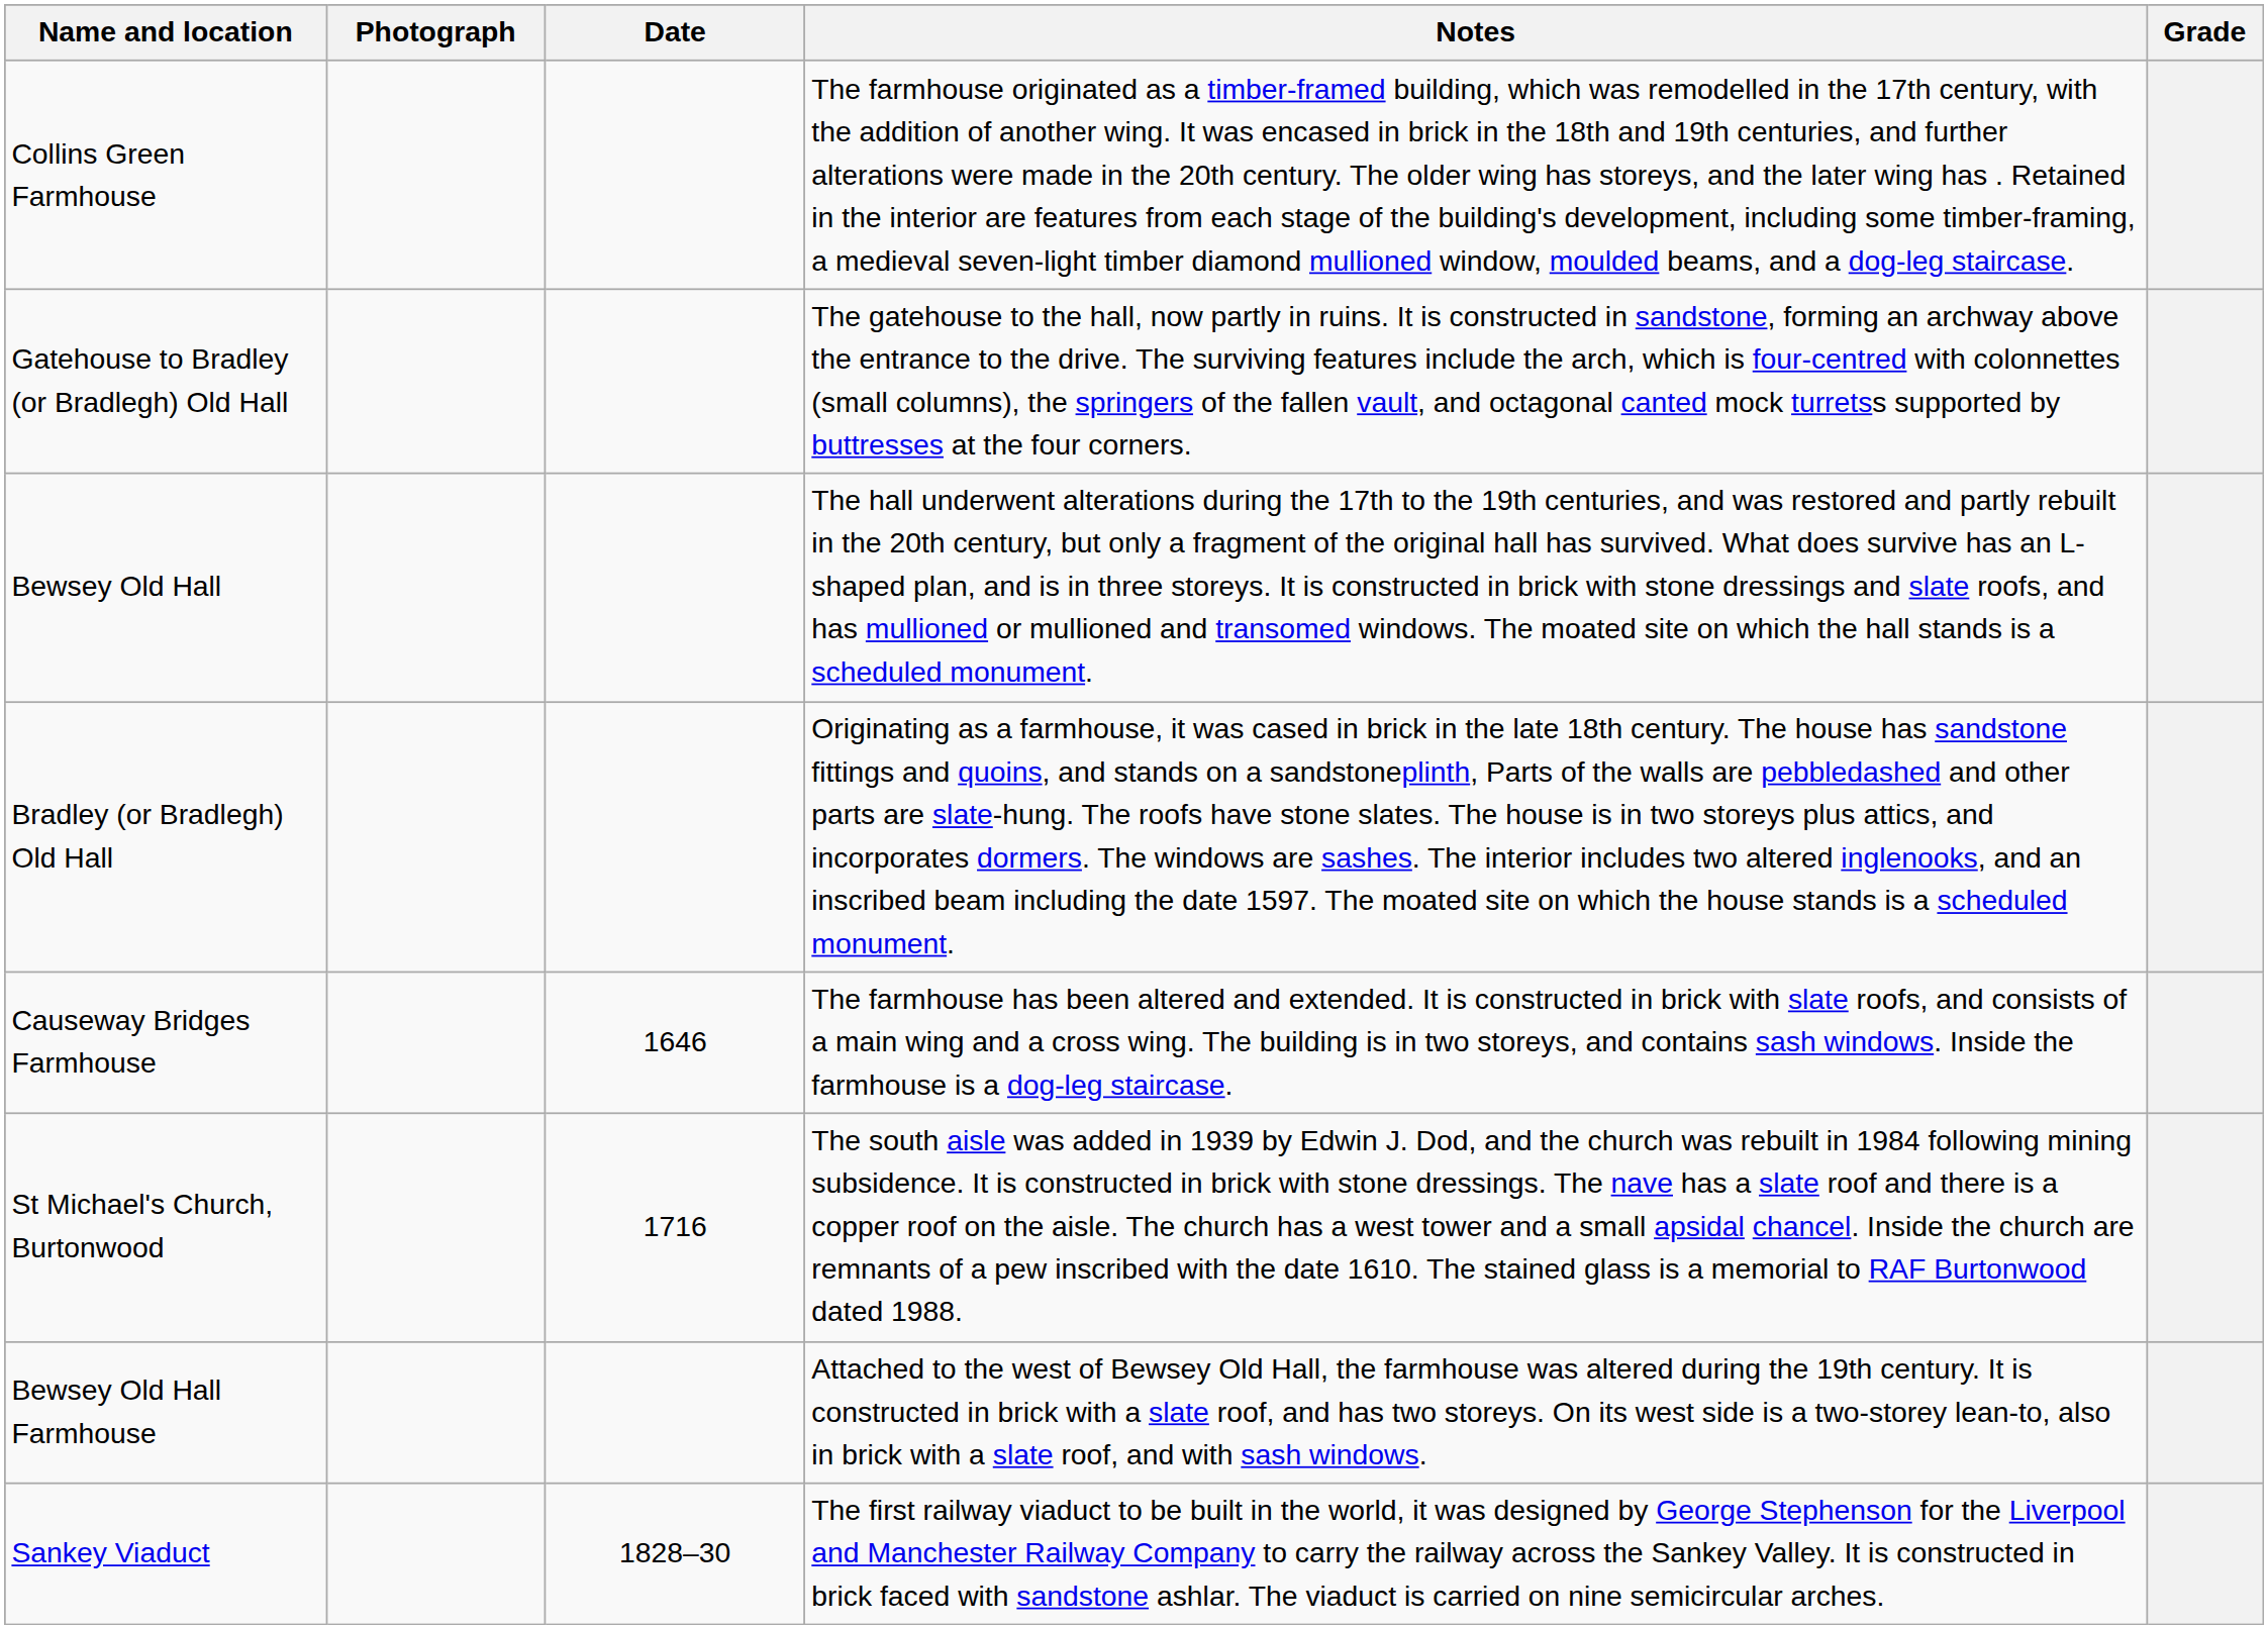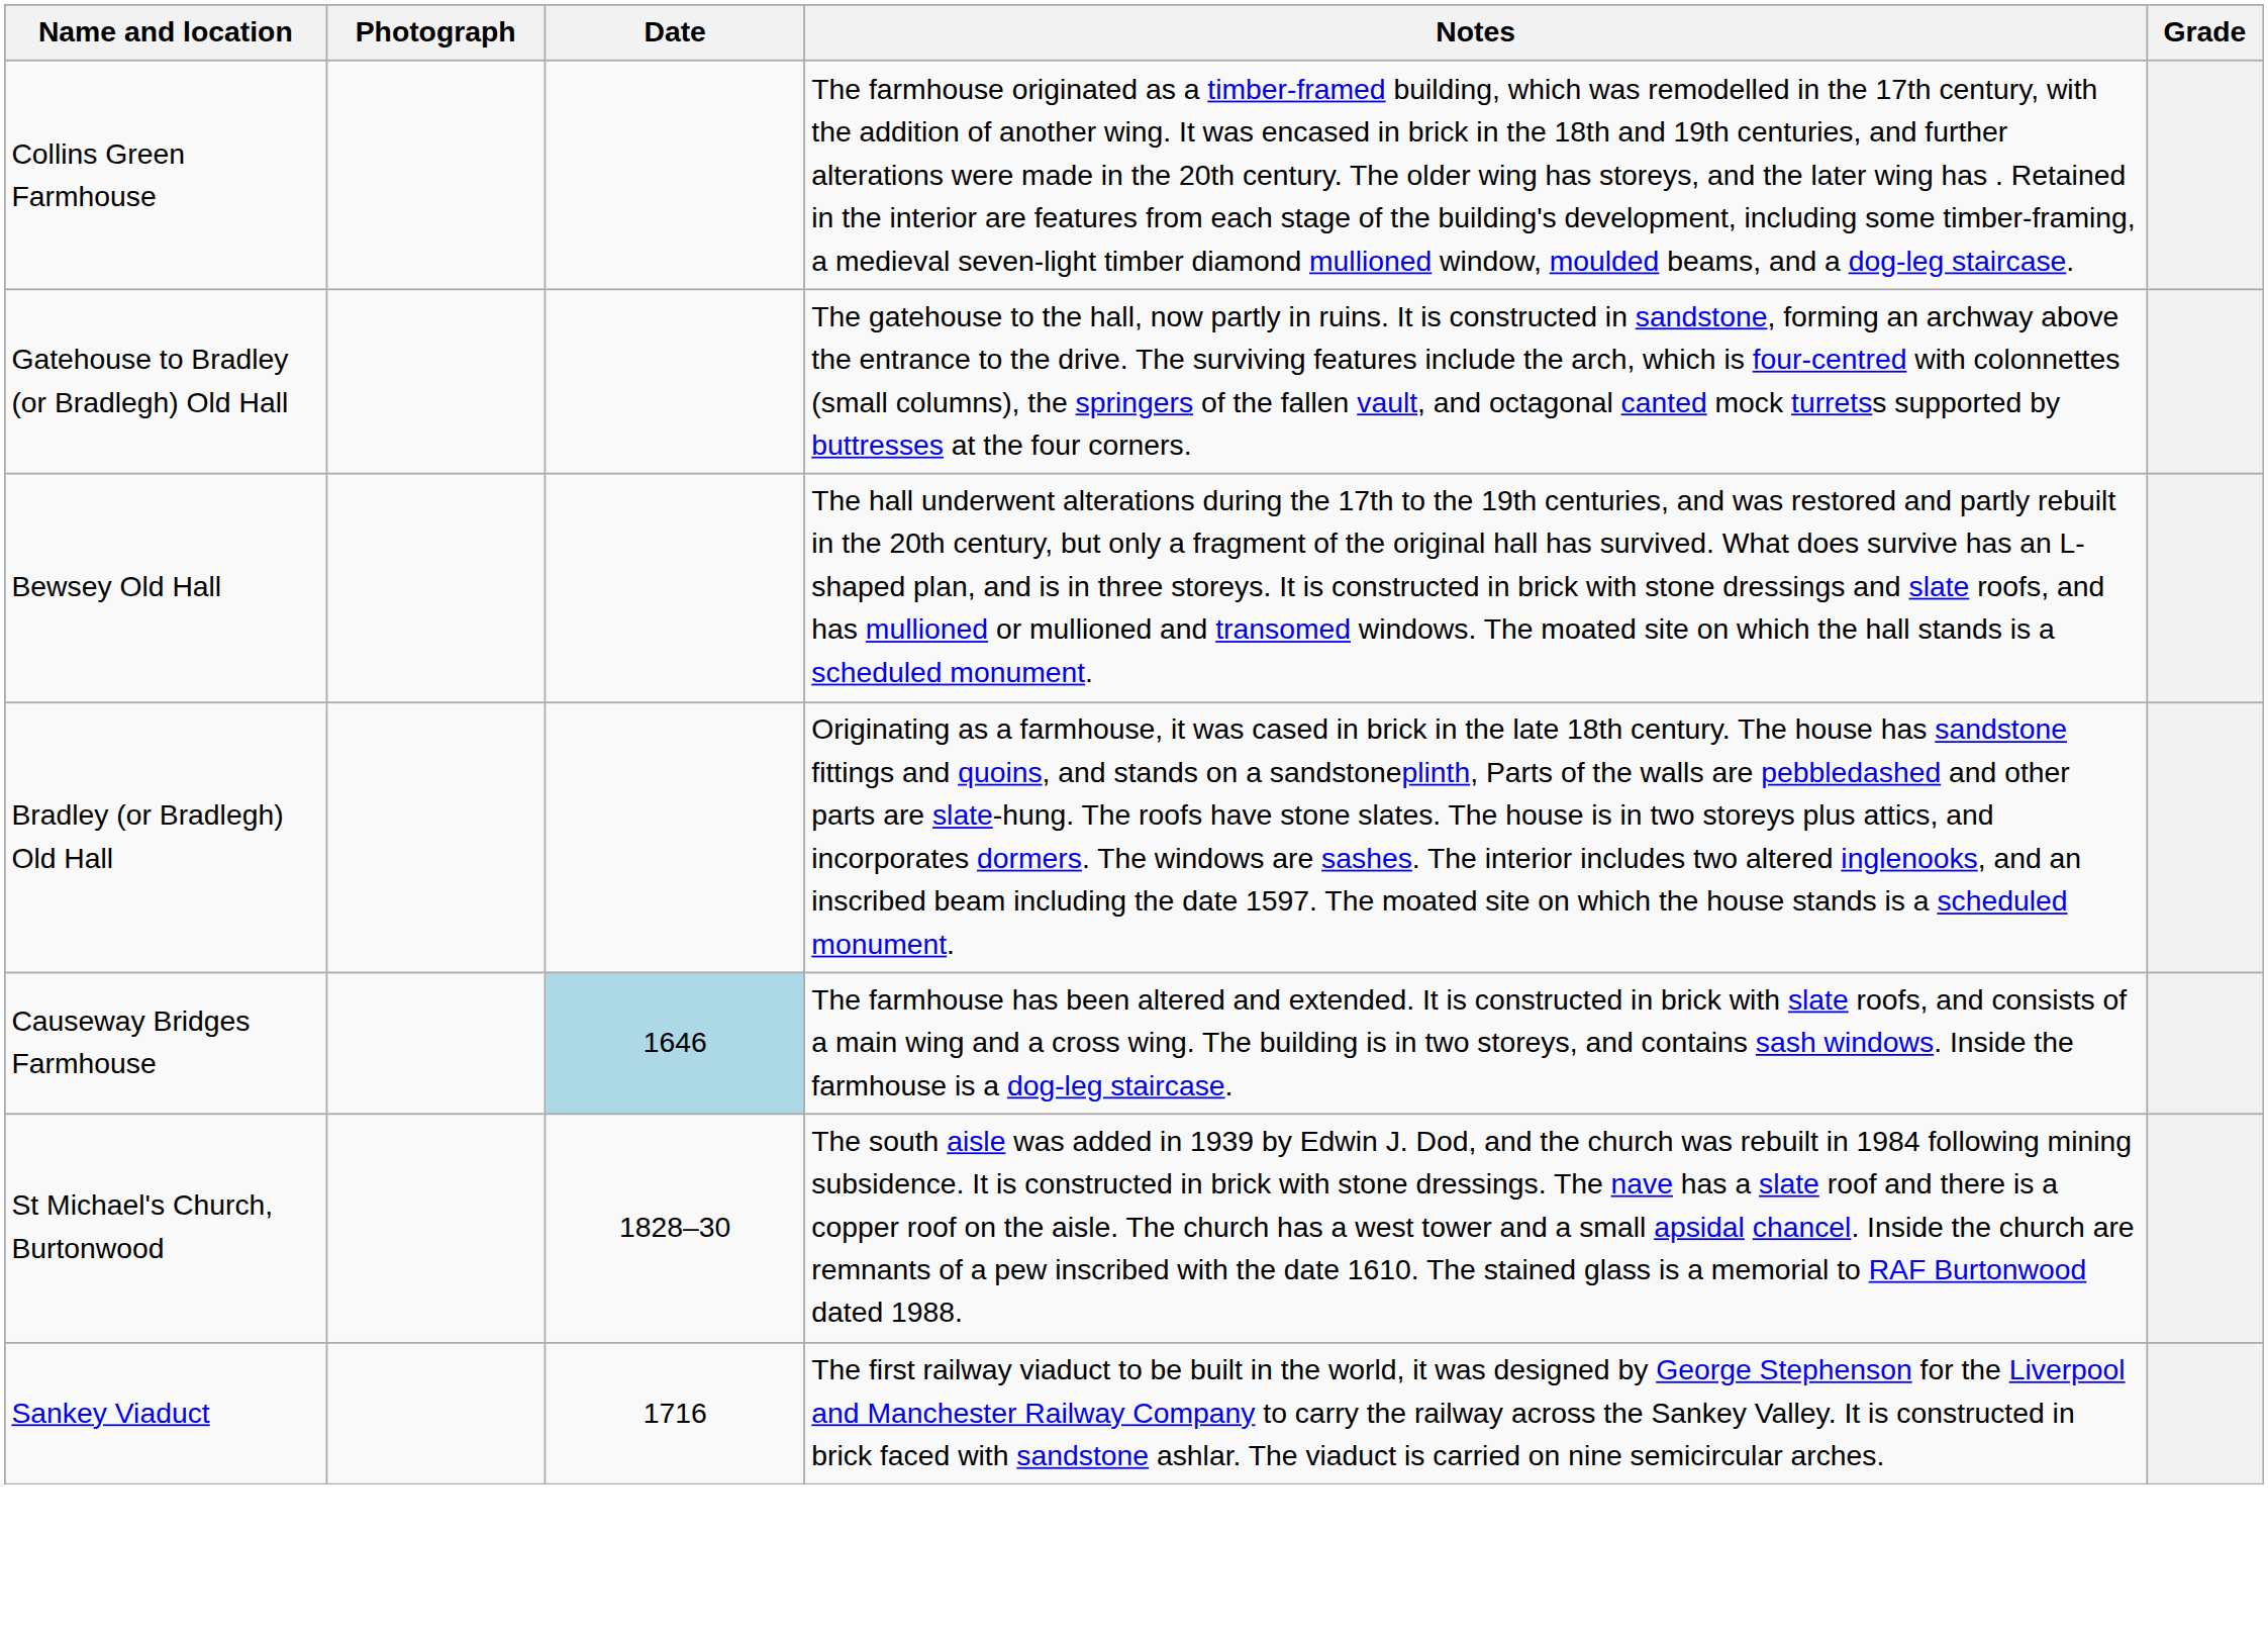 <table class="wikitable sortable plainrowheaders" style="width:100%;border:0px;text-align:left;line-height:150%;">
 <tr>
 <th scope="col"  style="width:150px">Name and location</th>
 <th scope="col"  style="width:100px" class="unsortable">Photograph</th>
 <th scope="col"  style="width:120px">Date</th>
 <th scope="col"  style="width:650px" class="unsortable">Notes</th>
 <th scope="col"  style="width:50px">Grade</th>
 </tr>
 <tr>
 <td>Collins Green Farmhouse<br><small></small></td>
 <td></td>
 <td align="center"></td>
 <td>The farmhouse originated as a <a href='#'>timber-framed</a> building, which was remodelled in the 17th century, with the addition of another wing.  It was encased in brick in the 18th and 19th centuries, and further alterations were made in the 20th century.  The older wing has  storeys, and the later wing has .  Retained in the interior are features from each stage of the building's development, including some timber-framing, a medieval seven-light timber diamond <a href='#'>mullioned</a> window, <a href='#'>moulded</a> beams, and a <a href='#'>dog-leg staircase</a>.</td>
 <th></th>
 </tr>
 <tr>
 <td>Gatehouse to Bradley<br>(or Bradlegh) Old Hall<br><small></small></td>
 <td align="center"></td>
 <td align="center"></td>
 <td>The gatehouse to the hall, now partly in ruins.  It is constructed in <a href='#'>sandstone</a>, forming an archway above the entrance to the drive.  The surviving features include the arch, which is <a href='#'>four-centred</a> with colonnettes (small columns), the <a href='#'>springers</a> of the fallen <a href='#'>vault</a>, and octagonal <a href='#'>canted</a> mock <a href='#'>turrets</a>s supported by <a href='#'>buttresses</a> at the four corners.</td>
 <th></th>
 </tr>
 <tr>
 <td>Bewsey Old Hall<br><small></small></td>
 <td></td>
 <td align="center"></td>
 <td>The hall underwent alterations during the 17th to the 19th centuries, and was restored and partly rebuilt in the 20th century, but only a fragment of the original hall has survived.  What does survive has an L-shaped plan, and is in three storeys.  It is constructed in brick with stone dressings and <a href='#'>slate</a> roofs, and has <a href='#'>mullioned</a> or mullioned and <a href='#'>transomed</a> windows.  The moated site on which the hall stands is a <a href='#'>scheduled monument</a>.</td>
 <th></th>
 </tr>
 <tr>
 <td>Bradley (or Bradlegh)<br>Old Hall<br><small></small></td>
 <td></td>
 <td align="center"></td>
 <td>Originating as a farmhouse, it was cased in brick in the late 18th century.  The house has <a href='#'>sandstone</a> fittings and <a href='#'>quoins</a>, and stands on a sandstone<a href='#'>plinth</a>,  Parts of the walls are <a href='#'>pebbledashed</a> and other parts are <a href='#'>slate</a>-hung.  The roofs have stone slates.  The house is in two storeys plus attics, and incorporates <a href='#'>dormers</a>.  The windows are <a href='#'>sashes</a>.  The interior includes two altered <a href='#'>inglenooks</a>, and an inscribed beam including the date 1597.  The moated site on which the house stands is a <a href='#'>scheduled monument</a>.</td>
 <th></th>
 </tr>
 <tr>
 <td>Causeway Bridges Farmhouse<br><small></small></td>
 <td></td>
-<td align="center">1646</td>
+<td align="center" style="background: lightblue;">1646</td>
 <td>The farmhouse has been altered and extended.  It is constructed in brick with <a href='#'>slate</a> roofs, and consists of a main wing and a cross wing.  The building is in two storeys, and contains <a href='#'>sash windows</a>.  Inside the farmhouse is a <a href='#'>dog-leg staircase</a>.</td>
 <th></th>
 </tr>
 <tr>
 <td>St Michael's Church, Burtonwood<br><small></small></td>
 <td></td>
-<td align="center">1716</td>
+<td align="center">1828–30</td>
 <td>The south <a href='#'>aisle</a> was added in 1939 by Edwin J. Dod, and the church was rebuilt in 1984 following mining subsidence.  It is constructed in brick with stone dressings.  The <a href='#'>nave</a> has a <a href='#'>slate</a> roof and there is a copper roof on the aisle.  The church has a west tower and a small <a href='#'>apsidal</a> <a href='#'>chancel</a>.  Inside the church are remnants of a pew inscribed with the date 1610.  The stained glass is a memorial to <a href='#'>RAF Burtonwood</a> dated 1988.</td>
-<th></th>
-</tr>
-<tr>
-<td>Bewsey Old Hall Farmhouse<br><small></small></td>
-<td></td>
-<td align="center"></td>
-<td>Attached to the west of Bewsey Old Hall, the farmhouse was altered during the 19th century.  It is constructed in brick with a <a href='#'>slate</a> roof, and has two storeys. On its west side is a two-storey lean-to, also in brick with a <a href='#'>slate</a> roof, and with <a href='#'>sash windows</a>.</td>
 <th></th>
 </tr>
 <tr>
 <td><a href='#'>Sankey Viaduct</a><br><small></small></td>
 <td></td>
-<td align="center">1828–30</td>
+<td align="center">1716</td>
 <td>The first railway viaduct to be built in the world, it was designed by <a href='#'>George Stephenson</a> for the <a href='#'>Liverpool and Manchester Railway Company</a> to carry the railway across the Sankey Valley.  It is constructed in brick faced with <a href='#'>sandstone</a> ashlar.  The viaduct is carried on nine semicircular arches.</td>
 <th></th>
 </tr>
 <tr>
 </tr>
 </table>
